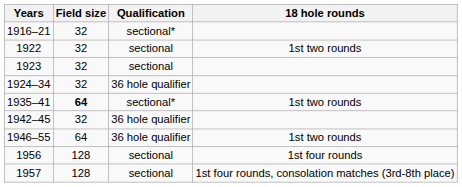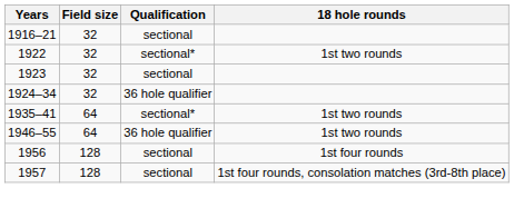 <table class="wikitable" style="text-align:center">
 <tr>
 <th>Years</th>
 <th>Field size</th>
 <th>Qualification</th>
 <th>18 hole rounds</th>
 </tr>
 <tr>
 <td>1916–21</td>
 <td>32</td>
-<td>sectional*</td>
+<td>sectional</td>
 <td></td>
 </tr>
 <tr>
 <td>1922</td>
 <td>32</td>
-<td>sectional</td>
+<td>sectional*</td>
 <td>1st two rounds</td>
 </tr>
 <tr>
 <td>1923</td>
 <td>32</td>
 <td>sectional</td>
 <td></td>
 </tr>
 <tr>
 <td>1924–34</td>
 <td>32</td>
 <td>36 hole qualifier</td>
 <td></td>
 </tr>
 <tr>
 <td>1935–41</td>
-<td><strong>64</strong></td>
+<td>64</td>
 <td>sectional*</td>
 <td>1st two rounds</td>
-</tr>
-<tr>
-<td>1942–45</td>
-<td>32</td>
-<td>36 hole qualifier</td>
-<td></td>
 </tr>
 <tr>
 <td>1946–55</td>
 <td>64</td>
 <td>36 hole qualifier</td>
 <td>1st two rounds</td>
 </tr>
 <tr>
 <td>1956</td>
 <td>128</td>
 <td>sectional</td>
 <td>1st four rounds</td>
 </tr>
 <tr>
 <td>1957</td>
 <td>128</td>
 <td>sectional</td>
 <td>1st four rounds, consolation matches (3rd-8th place)</td>
 </tr>
 </table>
